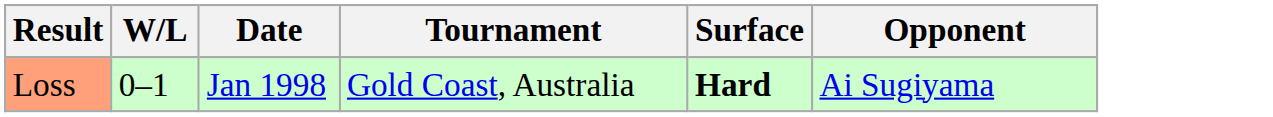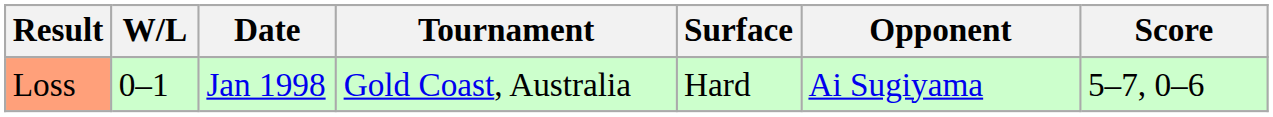 <table class="sortable wikitable">
 <tr>
 <th style="width:40px">Result</th>
 <th style="width:35px" class="unsortable">W/L</th>
 <th style="width:60px">Date</th>
 <th style="width:160px">Tournament</th>
 <th style="width:50px">Surface</th>
 <th style="width:130px">Opponent</th>
+<th style="width:85px" class="unsortable">Score</th>
 </tr>
 <tr style="background:#cfc;">
 <td style="background:#ffa07a;">Loss</td>
 <td>0–1</td>
 <td><a href='#'>Jan 1998</a></td>
 <td><a href='#'>Gold Coast</a>, Australia</td>
-<td><strong>Hard</strong></td>
+<td>Hard</td>
 <td> <a href='#'>Ai Sugiyama</a></td>
+<td>5–7, 0–6</td>
 </tr>
 </table>
